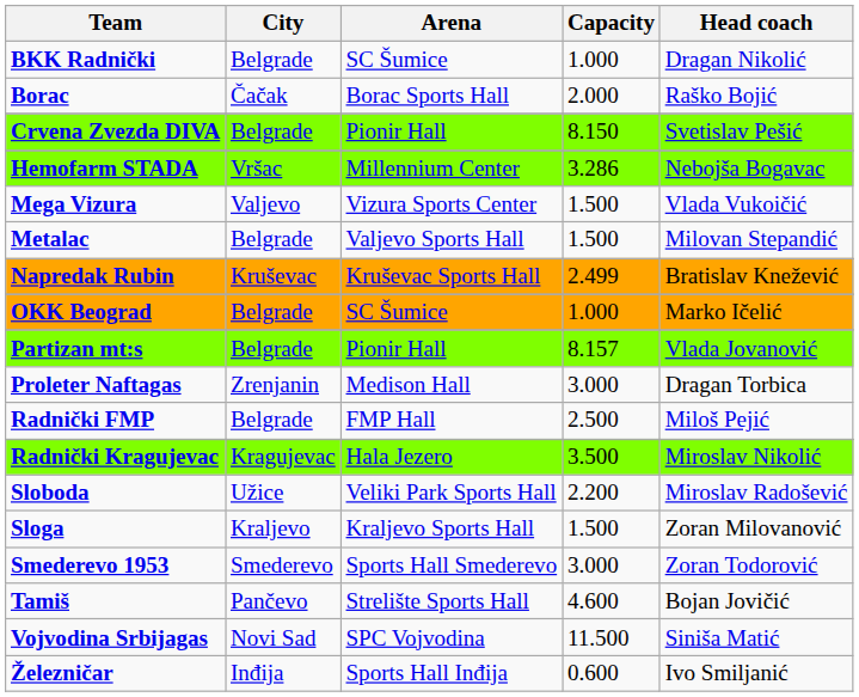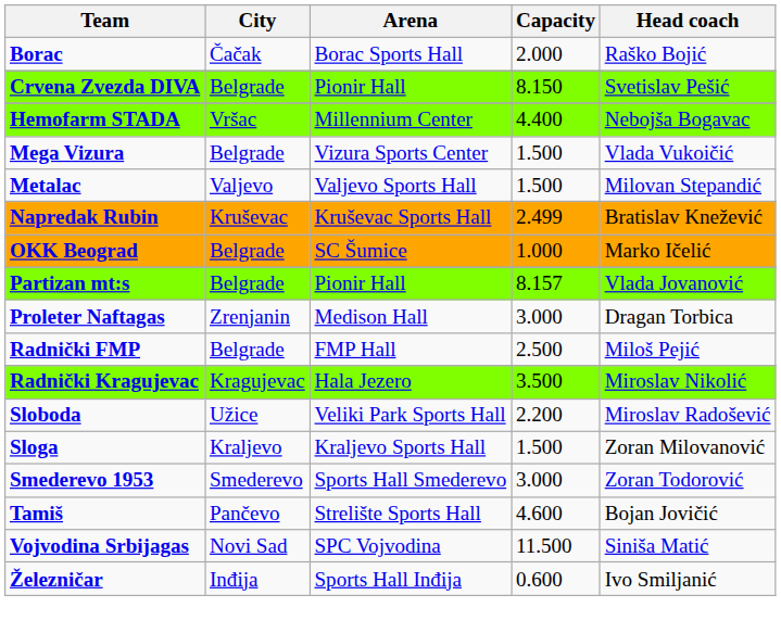 <table class="wikitable sortable">
 <tr>
 <th>Team</th>
 <th>City</th>
 <th>Arena</th>
 <th>Capacity</th>
 <th>Head coach</th>
-</tr>
-<tr>
-<td><strong><a href='#'>BKK Radnički</a></strong></td>
-<td><a href='#'>Belgrade</a></td>
-<td><a href='#'>SC Šumice</a></td>
-<td>1.000</td>
-<td><a href='#'>Dragan Nikolić</a></td>
 </tr>
 <tr>
 <td><strong><a href='#'>Borac</a></strong></td>
 <td><a href='#'>Čačak</a></td>
 <td><a href='#'>Borac Sports Hall</a></td>
 <td>2.000</td>
 <td><a href='#'>Raško Bojić</a></td>
 </tr>
 <tr>
 </tr>
 <tr bgcolor="#7fff00">
 <td><strong><a href='#'>Crvena Zvezda DIVA</a></strong></td>
 <td><a href='#'>Belgrade</a></td>
 <td><a href='#'>Pionir Hall</a></td>
 <td>8.150</td>
 <td><a href='#'>Svetislav Pešić</a></td>
 </tr>
 <tr>
 </tr>
 <tr bgcolor="#7fff00">
 <td><strong><a href='#'>Hemofarm STADA</a></strong></td>
 <td><a href='#'>Vršac</a></td>
 <td><a href='#'>Millennium Center</a></td>
-<td>3.286</td>
+<td>4.400</td>
 <td><a href='#'>Nebojša Bogavac</a></td>
 </tr>
 <tr>
 <td><strong><a href='#'>Mega Vizura</a></strong></td>
-<td><a href='#'>Valjevo</a></td>
+<td><a href='#'>Belgrade</a></td>
 <td><a href='#'>Vizura Sports Center</a></td>
 <td>1.500</td>
 <td><a href='#'>Vlada Vukoičić</a></td>
 </tr>
 <tr>
 <td><strong><a href='#'>Metalac</a></strong></td>
-<td><a href='#'>Belgrade</a></td>
+<td><a href='#'>Valjevo</a></td>
 <td><a href='#'>Valjevo Sports Hall</a></td>
 <td>1.500</td>
 <td><a href='#'>Milovan Stepandić</a></td>
 </tr>
 <tr>
 </tr>
 <tr bgcolor=orange>
 <td><strong><a href='#'>Napredak Rubin</a></strong></td>
 <td><a href='#'>Kruševac</a></td>
 <td><a href='#'>Kruševac Sports Hall</a></td>
 <td>2.499</td>
 <td>Bratislav Knežević</td>
 </tr>
 <tr>
 </tr>
 <tr bgcolor=orange>
 <td><strong><a href='#'>OKK Beograd</a></strong></td>
 <td><a href='#'>Belgrade</a></td>
 <td><a href='#'>SC Šumice</a></td>
 <td>1.000</td>
 <td>Marko Ičelić</td>
 </tr>
 <tr>
 </tr>
 <tr bgcolor="#7fff00">
 <td><strong><a href='#'>Partizan mt:s</a></strong></td>
 <td><a href='#'>Belgrade</a></td>
 <td><a href='#'>Pionir Hall</a></td>
 <td>8.157</td>
 <td><a href='#'>Vlada Jovanović</a></td>
 </tr>
 <tr>
 <td><strong><a href='#'>Proleter Naftagas</a></strong></td>
 <td><a href='#'>Zrenjanin</a></td>
 <td><a href='#'>Medison Hall</a></td>
 <td>3.000</td>
 <td>Dragan Torbica</td>
 </tr>
 <tr>
 <td><strong><a href='#'>Radnički FMP</a></strong></td>
 <td><a href='#'>Belgrade</a></td>
 <td><a href='#'>FMP Hall</a></td>
 <td>2.500</td>
 <td><a href='#'>Miloš Pejić</a></td>
 </tr>
 <tr>
 </tr>
 <tr bgcolor="#7fff00">
 <td><strong><a href='#'>Radnički Kragujevac</a></strong></td>
 <td><a href='#'>Kragujevac</a></td>
 <td><a href='#'>Hala Jezero</a></td>
 <td>3.500</td>
 <td><a href='#'>Miroslav Nikolić</a></td>
 </tr>
 <tr>
 <td><strong><a href='#'>Sloboda</a></strong></td>
 <td><a href='#'>Užice</a></td>
 <td><a href='#'>Veliki Park Sports Hall</a></td>
 <td>2.200</td>
 <td><a href='#'>Miroslav Radošević</a></td>
 </tr>
 <tr>
 <td><strong><a href='#'>Sloga</a></strong></td>
 <td><a href='#'>Kraljevo</a></td>
 <td><a href='#'>Kraljevo Sports Hall</a></td>
 <td>1.500</td>
 <td>Zoran Milovanović</td>
 </tr>
 <tr>
 <td><strong><a href='#'>Smederevo 1953</a></strong></td>
 <td><a href='#'>Smederevo</a></td>
 <td><a href='#'>Sports Hall Smederevo</a></td>
 <td>3.000</td>
 <td><a href='#'>Zoran Todorović</a></td>
 </tr>
 <tr>
 <td><strong><a href='#'>Tamiš</a></strong></td>
 <td><a href='#'>Pančevo</a></td>
 <td><a href='#'>Strelište Sports Hall</a></td>
 <td>4.600</td>
 <td>Bojan Jovičić</td>
 </tr>
 <tr>
 <td><strong><a href='#'>Vojvodina Srbijagas</a></strong></td>
 <td><a href='#'>Novi Sad</a></td>
 <td><a href='#'>SPC Vojvodina</a></td>
 <td>11.500</td>
 <td><a href='#'>Siniša Matić</a></td>
 </tr>
 <tr>
 <td><strong><a href='#'>Železničar</a></strong></td>
 <td><a href='#'>Inđija</a></td>
 <td><a href='#'>Sports Hall Inđija</a></td>
 <td>0.600</td>
 <td>Ivo Smiljanić</td>
 </tr>
 </table>
